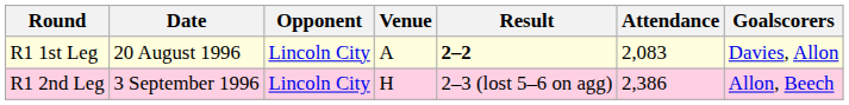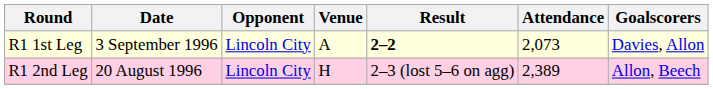 <table class="wikitable">
 <tr>
 <th>Round</th>
 <th>Date</th>
 <th>Opponent</th>
 <th>Venue</th>
 <th>Result</th>
 <th>Attendance</th>
 <th>Goalscorers</th>
 </tr>
 <tr style="background:#ffd;">
 <td>R1 1st Leg</td>
-<td>20 August 1996</td>
+<td>3 September 1996</td>
 <td><a href='#'>Lincoln City</a></td>
 <td>A</td>
 <td><strong>2–2</strong></td>
-<td>2,083</td>
+<td>2,073</td>
 <td><a href='#'>Davies</a>, <a href='#'>Allon</a></td>
 </tr>
 <tr style="background:#ffd0e3;">
 <td>R1 2nd Leg</td>
-<td>3 September 1996</td>
+<td>20 August 1996</td>
 <td><a href='#'>Lincoln City</a></td>
 <td>H</td>
 <td>2–3 (lost 5–6 on agg)</td>
-<td>2,386</td>
+<td>2,389</td>
 <td><a href='#'>Allon</a>, <a href='#'>Beech</a></td>
 </tr>
 </table>
